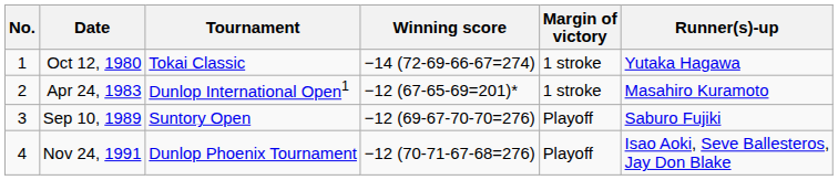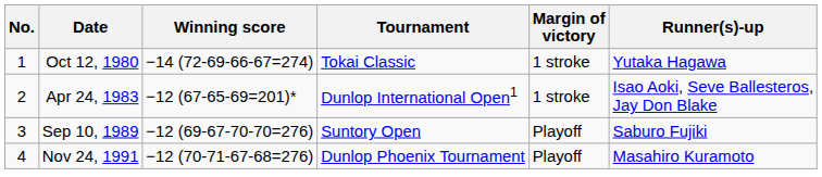 <table class="wikitable" style="font-size:95%;">
 <tr>
 <th>No.</th>
 <th>Date</th>
+<th>Winning score</th>
 <th>Tournament</th>
-<th>Winning score</th>
 <th>Margin of<br>victory</th>
 <th>Runner(s)-up</th>
 </tr>
 <tr>
 <td align=center>1</td>
 <td align=right>Oct 12, <a href='#'>1980</a></td>
+<td>−14 (72-69-66-67=274)</td>
 <td><a href='#'>Tokai Classic</a></td>
-<td>−14 (72-69-66-67=274)</td>
 <td>1 stroke</td>
 <td> <a href='#'>Yutaka Hagawa</a></td>
 </tr>
 <tr>
 <td align=center>2</td>
 <td align=right>Apr 24, <a href='#'>1983</a></td>
+<td>−12 (67-65-69=201)*</td>
 <td><a href='#'>Dunlop International Open</a><sup>1</sup></td>
-<td>−12 (67-65-69=201)*</td>
 <td>1 stroke</td>
-<td> <a href='#'>Masahiro Kuramoto</a></td>
+<td> <a href='#'>Isao Aoki</a>,  <a href='#'>Seve Ballesteros</a>,<br> <a href='#'>Jay Don Blake</a></td>
 </tr>
 <tr>
 <td align=center>3</td>
 <td align=right>Sep 10, <a href='#'>1989</a></td>
+<td>−12 (69-67-70-70=276)</td>
 <td><a href='#'>Suntory Open</a></td>
-<td>−12 (69-67-70-70=276)</td>
 <td>Playoff</td>
 <td> <a href='#'>Saburo Fujiki</a></td>
 </tr>
 <tr>
 <td align=center>4</td>
 <td align=right>Nov 24, <a href='#'>1991</a></td>
+<td>−12 (70-71-67-68=276)</td>
 <td><a href='#'>Dunlop Phoenix Tournament</a></td>
-<td>−12 (70-71-67-68=276)</td>
 <td>Playoff</td>
-<td> <a href='#'>Isao Aoki</a>,  <a href='#'>Seve Ballesteros</a>,<br> <a href='#'>Jay Don Blake</a></td>
+<td> <a href='#'>Masahiro Kuramoto</a></td>
 </tr>
 </table>
